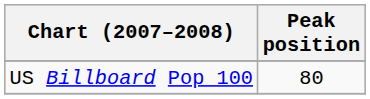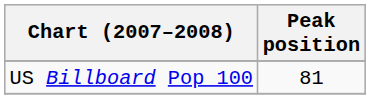 <table class="wikitable sortable">
 <tr>
 <th align="left">Chart (2007–2008)</th>
 <th align="center">Peak<br>position</th>
 </tr>
 <tr>
 </tr>
 <tr>
 </tr>
 <tr>
 </tr>
 <tr>
 <td align="left">US <em><a href='#'>Billboard</a></em> <a href='#'>Pop 100</a></td>
-<td align="center">80</td>
+<td align="center">81</td>
 </tr>
 <tr>
 </tr>
 </table>
